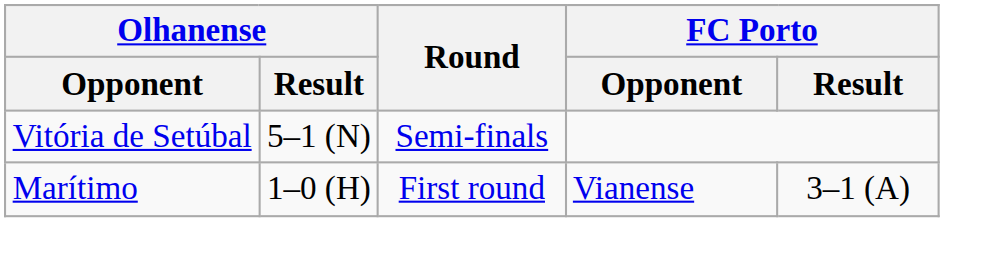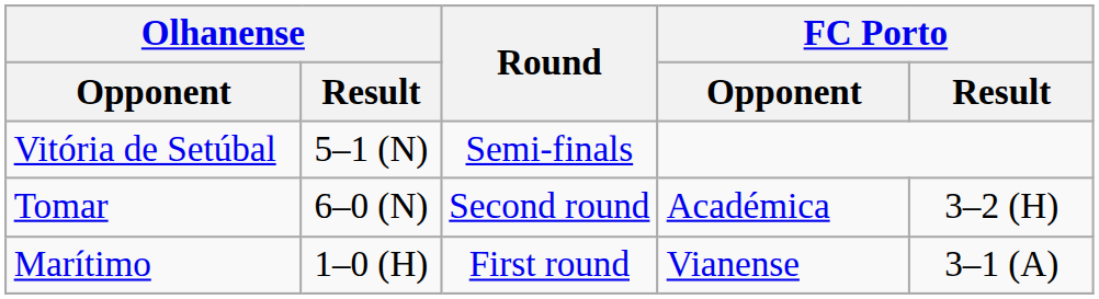 <table class="wikitable" style="text-align:center">
 <tr>
 <th colspan=2 width=40%><a href='#'>Olhanense</a></th>
 <th rowspan=2>Round</th>
 <th colspan=2 width=40%><a href='#'>FC Porto</a></th>
 </tr>
 <tr>
 <th>Opponent</th>
 <th>Result</th>
 <th>Opponent</th>
 <th>Result</th>
 </tr>
 <tr>
 <td align=left><a href='#'>Vitória de Setúbal</a></td>
 <td>5–1 (N)</td>
 <td><a href='#'>Semi-finals</a></td>
 <td colspan=2></td>
 </tr>
 <tr>
+<td align=left><a href='#'>Tomar</a></td>
+<td>6–0 (N)</td>
+<td><a href='#'>Second round</a></td>
+<td align=left><a href='#'>Académica</a></td>
+<td>3–2 (H)</td>
+</tr>
+<tr>
 <td align=left><a href='#'>Marítimo</a></td>
 <td>1–0 (H)</td>
 <td><a href='#'>First round</a></td>
 <td align=left><a href='#'>Vianense</a></td>
 <td>3–1 (A)</td>
 </tr>
 </table>
